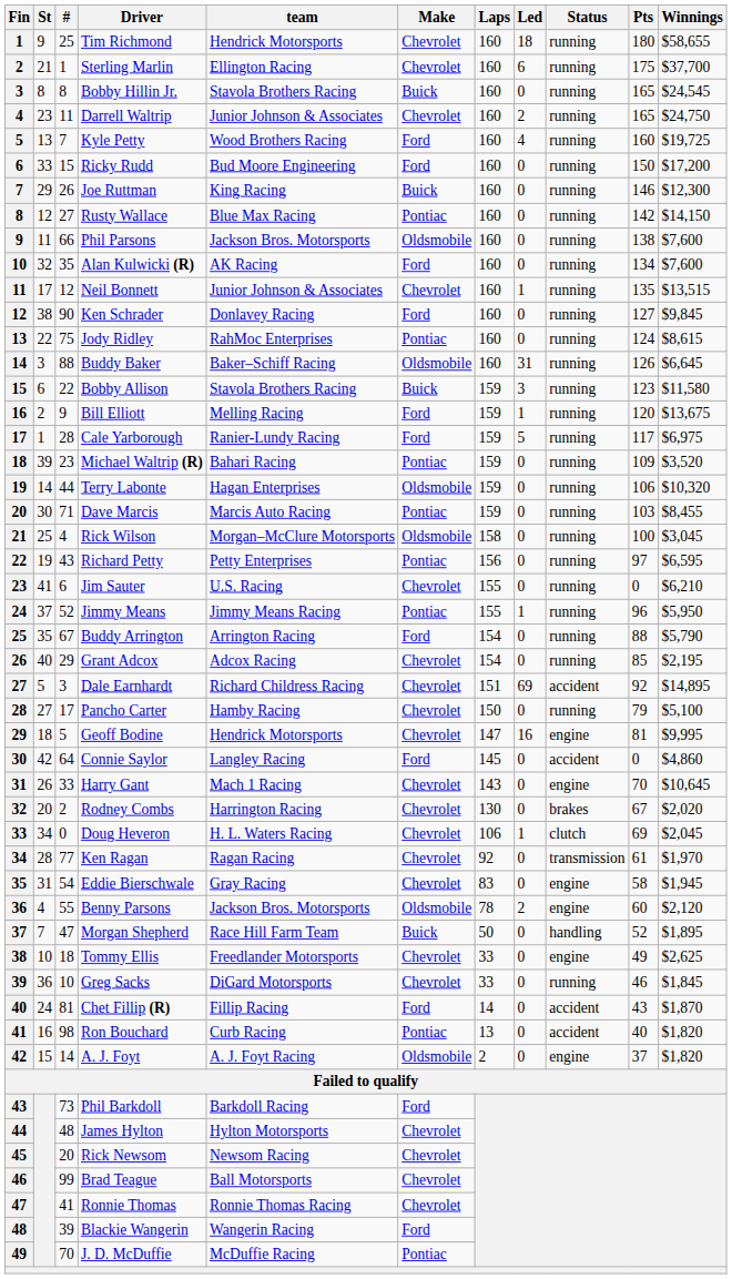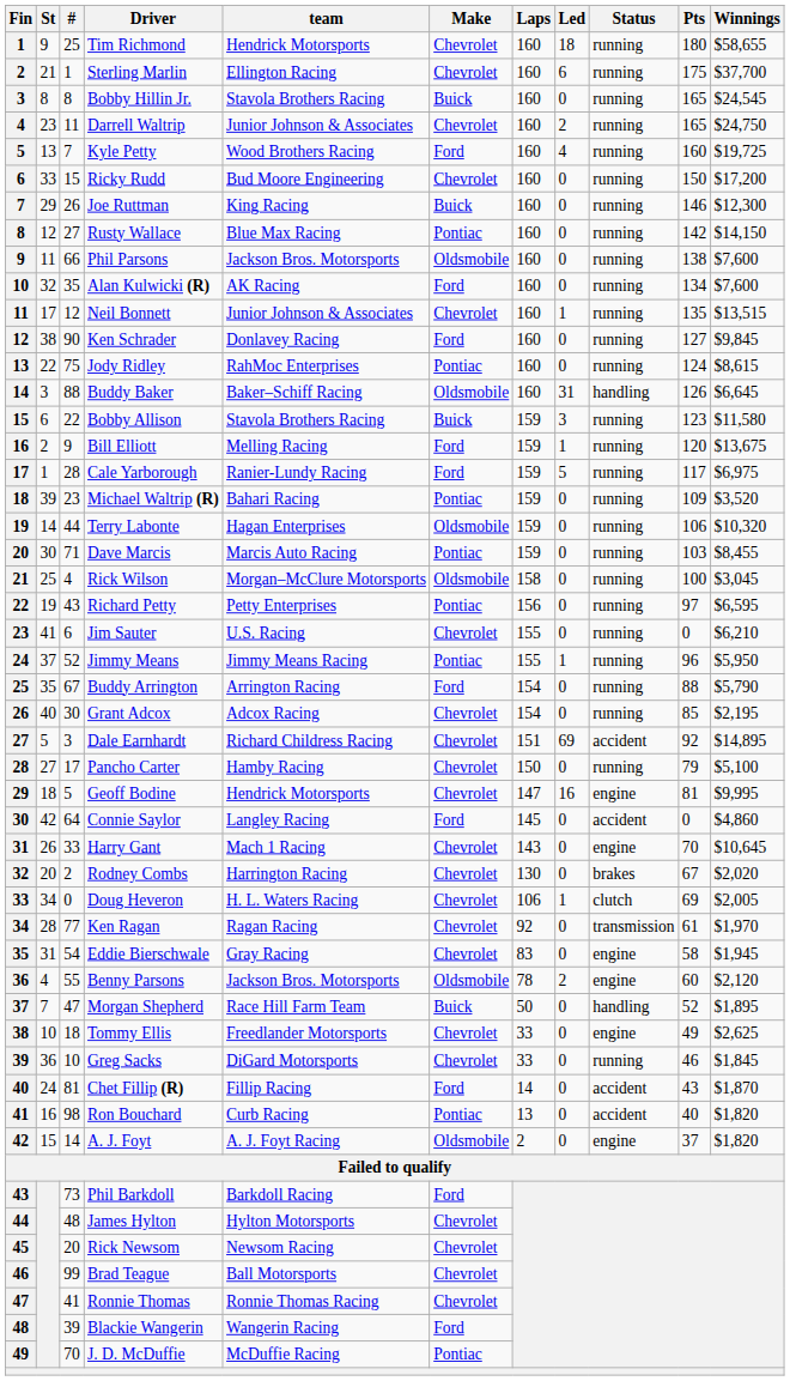 <table class="wikitable" style="font-size:95%">
 <tr>
 <th>Fin</th>
 <th>St</th>
 <th>#</th>
 <th>Driver</th>
 <th>team</th>
 <th>Make</th>
 <th>Laps</th>
 <th>Led</th>
 <th>Status</th>
 <th>Pts</th>
 <th>Winnings</th>
 </tr>
 <tr>
 <th>1</th>
 <td>9</td>
 <td>25</td>
 <td><a href='#'>Tim Richmond</a></td>
 <td><a href='#'>Hendrick Motorsports</a></td>
 <td><a href='#'>Chevrolet</a></td>
 <td>160</td>
 <td>18</td>
 <td>running</td>
 <td>180</td>
 <td>$58,655</td>
 </tr>
 <tr>
 <th>2</th>
 <td>21</td>
 <td>1</td>
 <td><a href='#'>Sterling Marlin</a></td>
 <td><a href='#'>Ellington Racing</a></td>
 <td><a href='#'>Chevrolet</a></td>
 <td>160</td>
 <td>6</td>
 <td>running</td>
 <td>175</td>
 <td>$37,700</td>
 </tr>
 <tr>
 <th>3</th>
 <td>8</td>
 <td>8</td>
 <td><a href='#'>Bobby Hillin Jr.</a></td>
 <td><a href='#'>Stavola Brothers Racing</a></td>
 <td><a href='#'>Buick</a></td>
 <td>160</td>
 <td>0</td>
 <td>running</td>
 <td>165</td>
 <td>$24,545</td>
 </tr>
 <tr>
 <th>4</th>
 <td>23</td>
 <td>11</td>
 <td><a href='#'>Darrell Waltrip</a></td>
 <td><a href='#'>Junior Johnson & Associates</a></td>
 <td><a href='#'>Chevrolet</a></td>
 <td>160</td>
 <td>2</td>
 <td>running</td>
 <td>165</td>
 <td>$24,750</td>
 </tr>
 <tr>
 <th>5</th>
 <td>13</td>
 <td>7</td>
 <td><a href='#'>Kyle Petty</a></td>
 <td><a href='#'>Wood Brothers Racing</a></td>
 <td><a href='#'>Ford</a></td>
 <td>160</td>
 <td>4</td>
 <td>running</td>
 <td>160</td>
 <td>$19,725</td>
 </tr>
 <tr>
 <th>6</th>
 <td>33</td>
 <td>15</td>
 <td><a href='#'>Ricky Rudd</a></td>
 <td><a href='#'>Bud Moore Engineering</a></td>
-<td><a href='#'>Ford</a></td>
+<td><a href='#'>Chevrolet</a></td>
 <td>160</td>
 <td>0</td>
 <td>running</td>
 <td>150</td>
 <td>$17,200</td>
 </tr>
 <tr>
 <th>7</th>
 <td>29</td>
 <td>26</td>
 <td><a href='#'>Joe Ruttman</a></td>
 <td><a href='#'>King Racing</a></td>
 <td><a href='#'>Buick</a></td>
 <td>160</td>
 <td>0</td>
 <td>running</td>
 <td>146</td>
 <td>$12,300</td>
 </tr>
 <tr>
 <th>8</th>
 <td>12</td>
 <td>27</td>
 <td><a href='#'>Rusty Wallace</a></td>
 <td><a href='#'>Blue Max Racing</a></td>
 <td><a href='#'>Pontiac</a></td>
 <td>160</td>
 <td>0</td>
 <td>running</td>
 <td>142</td>
 <td>$14,150</td>
 </tr>
 <tr>
 <th>9</th>
 <td>11</td>
 <td>66</td>
 <td><a href='#'>Phil Parsons</a></td>
 <td><a href='#'>Jackson Bros. Motorsports</a></td>
 <td><a href='#'>Oldsmobile</a></td>
 <td>160</td>
 <td>0</td>
 <td>running</td>
 <td>138</td>
 <td>$7,600</td>
 </tr>
 <tr>
 <th>10</th>
 <td>32</td>
 <td>35</td>
 <td><a href='#'>Alan Kulwicki</a> <strong>(R)</strong></td>
 <td><a href='#'>AK Racing</a></td>
 <td><a href='#'>Ford</a></td>
 <td>160</td>
 <td>0</td>
 <td>running</td>
 <td>134</td>
 <td>$7,600</td>
 </tr>
 <tr>
 <th>11</th>
 <td>17</td>
 <td>12</td>
 <td><a href='#'>Neil Bonnett</a></td>
 <td><a href='#'>Junior Johnson & Associates</a></td>
 <td><a href='#'>Chevrolet</a></td>
 <td>160</td>
 <td>1</td>
 <td>running</td>
 <td>135</td>
 <td>$13,515</td>
 </tr>
 <tr>
 <th>12</th>
 <td>38</td>
 <td>90</td>
 <td><a href='#'>Ken Schrader</a></td>
 <td><a href='#'>Donlavey Racing</a></td>
 <td><a href='#'>Ford</a></td>
 <td>160</td>
 <td>0</td>
 <td>running</td>
 <td>127</td>
 <td>$9,845</td>
 </tr>
 <tr>
 <th>13</th>
 <td>22</td>
 <td>75</td>
 <td><a href='#'>Jody Ridley</a></td>
 <td><a href='#'>RahMoc Enterprises</a></td>
 <td><a href='#'>Pontiac</a></td>
 <td>160</td>
 <td>0</td>
 <td>running</td>
 <td>124</td>
 <td>$8,615</td>
 </tr>
 <tr>
 <th>14</th>
 <td>3</td>
 <td>88</td>
 <td><a href='#'>Buddy Baker</a></td>
 <td><a href='#'>Baker–Schiff Racing</a></td>
 <td><a href='#'>Oldsmobile</a></td>
 <td>160</td>
 <td>31</td>
-<td>running</td>
+<td>handling</td>
 <td>126</td>
 <td>$6,645</td>
 </tr>
 <tr>
 <th>15</th>
 <td>6</td>
 <td>22</td>
 <td><a href='#'>Bobby Allison</a></td>
 <td><a href='#'>Stavola Brothers Racing</a></td>
 <td><a href='#'>Buick</a></td>
 <td>159</td>
 <td>3</td>
 <td>running</td>
 <td>123</td>
 <td>$11,580</td>
 </tr>
 <tr>
 <th>16</th>
 <td>2</td>
 <td>9</td>
 <td><a href='#'>Bill Elliott</a></td>
 <td><a href='#'>Melling Racing</a></td>
 <td><a href='#'>Ford</a></td>
 <td>159</td>
 <td>1</td>
 <td>running</td>
 <td>120</td>
 <td>$13,675</td>
 </tr>
 <tr>
 <th>17</th>
 <td>1</td>
 <td>28</td>
 <td><a href='#'>Cale Yarborough</a></td>
 <td><a href='#'>Ranier-Lundy Racing</a></td>
 <td><a href='#'>Ford</a></td>
 <td>159</td>
 <td>5</td>
 <td>running</td>
 <td>117</td>
 <td>$6,975</td>
 </tr>
 <tr>
 <th>18</th>
 <td>39</td>
 <td>23</td>
 <td><a href='#'>Michael Waltrip</a> <strong>(R)</strong></td>
 <td><a href='#'>Bahari Racing</a></td>
 <td><a href='#'>Pontiac</a></td>
 <td>159</td>
 <td>0</td>
 <td>running</td>
 <td>109</td>
 <td>$3,520</td>
 </tr>
 <tr>
 <th>19</th>
 <td>14</td>
 <td>44</td>
 <td><a href='#'>Terry Labonte</a></td>
 <td><a href='#'>Hagan Enterprises</a></td>
 <td><a href='#'>Oldsmobile</a></td>
 <td>159</td>
 <td>0</td>
 <td>running</td>
 <td>106</td>
 <td>$10,320</td>
 </tr>
 <tr>
 <th>20</th>
 <td>30</td>
 <td>71</td>
 <td><a href='#'>Dave Marcis</a></td>
 <td><a href='#'>Marcis Auto Racing</a></td>
 <td><a href='#'>Pontiac</a></td>
 <td>159</td>
 <td>0</td>
 <td>running</td>
 <td>103</td>
 <td>$8,455</td>
 </tr>
 <tr>
 <th>21</th>
 <td>25</td>
 <td>4</td>
 <td><a href='#'>Rick Wilson</a></td>
 <td><a href='#'>Morgan–McClure Motorsports</a></td>
 <td><a href='#'>Oldsmobile</a></td>
 <td>158</td>
 <td>0</td>
 <td>running</td>
 <td>100</td>
 <td>$3,045</td>
 </tr>
 <tr>
 <th>22</th>
 <td>19</td>
 <td>43</td>
 <td><a href='#'>Richard Petty</a></td>
 <td><a href='#'>Petty Enterprises</a></td>
 <td><a href='#'>Pontiac</a></td>
 <td>156</td>
 <td>0</td>
 <td>running</td>
 <td>97</td>
 <td>$6,595</td>
 </tr>
 <tr>
 <th>23</th>
 <td>41</td>
 <td>6</td>
 <td><a href='#'>Jim Sauter</a></td>
 <td><a href='#'>U.S. Racing</a></td>
 <td><a href='#'>Chevrolet</a></td>
 <td>155</td>
 <td>0</td>
 <td>running</td>
 <td>0</td>
 <td>$6,210</td>
 </tr>
 <tr>
 <th>24</th>
 <td>37</td>
 <td>52</td>
 <td><a href='#'>Jimmy Means</a></td>
 <td><a href='#'>Jimmy Means Racing</a></td>
 <td><a href='#'>Pontiac</a></td>
 <td>155</td>
 <td>1</td>
 <td>running</td>
 <td>96</td>
 <td>$5,950</td>
 </tr>
 <tr>
 <th>25</th>
 <td>35</td>
 <td>67</td>
 <td><a href='#'>Buddy Arrington</a></td>
 <td><a href='#'>Arrington Racing</a></td>
 <td><a href='#'>Ford</a></td>
 <td>154</td>
 <td>0</td>
 <td>running</td>
 <td>88</td>
 <td>$5,790</td>
 </tr>
 <tr>
 <th>26</th>
 <td>40</td>
-<td>29</td>
+<td>30</td>
 <td><a href='#'>Grant Adcox</a></td>
 <td><a href='#'>Adcox Racing</a></td>
 <td><a href='#'>Chevrolet</a></td>
 <td>154</td>
 <td>0</td>
 <td>running</td>
 <td>85</td>
 <td>$2,195</td>
 </tr>
 <tr>
 <th>27</th>
 <td>5</td>
 <td>3</td>
 <td><a href='#'>Dale Earnhardt</a></td>
 <td><a href='#'>Richard Childress Racing</a></td>
 <td><a href='#'>Chevrolet</a></td>
 <td>151</td>
 <td>69</td>
 <td>accident</td>
 <td>92</td>
 <td>$14,895</td>
 </tr>
 <tr>
 <th>28</th>
 <td>27</td>
 <td>17</td>
 <td><a href='#'>Pancho Carter</a></td>
 <td><a href='#'>Hamby Racing</a></td>
 <td><a href='#'>Chevrolet</a></td>
 <td>150</td>
 <td>0</td>
 <td>running</td>
 <td>79</td>
 <td>$5,100</td>
 </tr>
 <tr>
 <th>29</th>
 <td>18</td>
 <td>5</td>
 <td><a href='#'>Geoff Bodine</a></td>
 <td><a href='#'>Hendrick Motorsports</a></td>
 <td><a href='#'>Chevrolet</a></td>
 <td>147</td>
 <td>16</td>
 <td>engine</td>
 <td>81</td>
 <td>$9,995</td>
 </tr>
 <tr>
 <th>30</th>
 <td>42</td>
 <td>64</td>
 <td><a href='#'>Connie Saylor</a></td>
 <td><a href='#'>Langley Racing</a></td>
 <td><a href='#'>Ford</a></td>
 <td>145</td>
 <td>0</td>
 <td>accident</td>
 <td>0</td>
 <td>$4,860</td>
 </tr>
 <tr>
 <th>31</th>
 <td>26</td>
 <td>33</td>
 <td><a href='#'>Harry Gant</a></td>
 <td><a href='#'>Mach 1 Racing</a></td>
 <td><a href='#'>Chevrolet</a></td>
 <td>143</td>
 <td>0</td>
 <td>engine</td>
 <td>70</td>
 <td>$10,645</td>
 </tr>
 <tr>
 <th>32</th>
 <td>20</td>
 <td>2</td>
 <td><a href='#'>Rodney Combs</a></td>
 <td><a href='#'>Harrington Racing</a></td>
 <td><a href='#'>Chevrolet</a></td>
 <td>130</td>
 <td>0</td>
 <td>brakes</td>
 <td>67</td>
 <td>$2,020</td>
 </tr>
 <tr>
 <th>33</th>
 <td>34</td>
 <td>0</td>
 <td><a href='#'>Doug Heveron</a></td>
 <td><a href='#'>H. L. Waters Racing</a></td>
 <td><a href='#'>Chevrolet</a></td>
 <td>106</td>
 <td>1</td>
 <td>clutch</td>
 <td>69</td>
-<td>$2,045</td>
+<td>$2,005</td>
 </tr>
 <tr>
 <th>34</th>
 <td>28</td>
 <td>77</td>
 <td><a href='#'>Ken Ragan</a></td>
 <td><a href='#'>Ragan Racing</a></td>
 <td><a href='#'>Chevrolet</a></td>
 <td>92</td>
 <td>0</td>
 <td>transmission</td>
 <td>61</td>
 <td>$1,970</td>
 </tr>
 <tr>
 <th>35</th>
 <td>31</td>
 <td>54</td>
 <td><a href='#'>Eddie Bierschwale</a></td>
 <td><a href='#'>Gray Racing</a></td>
 <td><a href='#'>Chevrolet</a></td>
 <td>83</td>
 <td>0</td>
 <td>engine</td>
 <td>58</td>
 <td>$1,945</td>
 </tr>
 <tr>
 <th>36</th>
 <td>4</td>
 <td>55</td>
 <td><a href='#'>Benny Parsons</a></td>
 <td><a href='#'>Jackson Bros. Motorsports</a></td>
 <td><a href='#'>Oldsmobile</a></td>
 <td>78</td>
 <td>2</td>
 <td>engine</td>
 <td>60</td>
 <td>$2,120</td>
 </tr>
 <tr>
 <th>37</th>
 <td>7</td>
 <td>47</td>
 <td><a href='#'>Morgan Shepherd</a></td>
 <td><a href='#'>Race Hill Farm Team</a></td>
 <td><a href='#'>Buick</a></td>
 <td>50</td>
 <td>0</td>
 <td>handling</td>
 <td>52</td>
 <td>$1,895</td>
 </tr>
 <tr>
 <th>38</th>
 <td>10</td>
 <td>18</td>
 <td><a href='#'>Tommy Ellis</a></td>
 <td><a href='#'>Freedlander Motorsports</a></td>
 <td><a href='#'>Chevrolet</a></td>
 <td>33</td>
 <td>0</td>
 <td>engine</td>
 <td>49</td>
 <td>$2,625</td>
 </tr>
 <tr>
 <th>39</th>
 <td>36</td>
 <td>10</td>
 <td><a href='#'>Greg Sacks</a></td>
 <td><a href='#'>DiGard Motorsports</a></td>
 <td><a href='#'>Chevrolet</a></td>
 <td>33</td>
 <td>0</td>
 <td>running</td>
 <td>46</td>
 <td>$1,845</td>
 </tr>
 <tr>
 <th>40</th>
 <td>24</td>
 <td>81</td>
 <td><a href='#'>Chet Fillip</a> <strong>(R)</strong></td>
 <td><a href='#'>Fillip Racing</a></td>
 <td><a href='#'>Ford</a></td>
 <td>14</td>
 <td>0</td>
 <td>accident</td>
 <td>43</td>
 <td>$1,870</td>
 </tr>
 <tr>
 <th>41</th>
 <td>16</td>
 <td>98</td>
 <td><a href='#'>Ron Bouchard</a></td>
 <td><a href='#'>Curb Racing</a></td>
 <td><a href='#'>Pontiac</a></td>
 <td>13</td>
 <td>0</td>
 <td>accident</td>
 <td>40</td>
 <td>$1,820</td>
 </tr>
 <tr>
 <th>42</th>
 <td>15</td>
 <td>14</td>
 <td><a href='#'>A. J. Foyt</a></td>
 <td><a href='#'>A. J. Foyt Racing</a></td>
 <td><a href='#'>Oldsmobile</a></td>
 <td>2</td>
 <td>0</td>
 <td>engine</td>
 <td>37</td>
 <td>$1,820</td>
 </tr>
 <tr>
 <th colspan="11">Failed to qualify</th>
 </tr>
 <tr>
 <th>43</th>
 <th rowspan="7"></th>
 <td>73</td>
 <td><a href='#'>Phil Barkdoll</a></td>
 <td><a href='#'>Barkdoll Racing</a></td>
 <td><a href='#'>Ford</a></td>
 <th colspan="5" rowspan="7"></th>
 </tr>
 <tr>
 <th>44</th>
 <td>48</td>
 <td><a href='#'>James Hylton</a></td>
 <td><a href='#'>Hylton Motorsports</a></td>
 <td><a href='#'>Chevrolet</a></td>
 </tr>
 <tr>
 <th>45</th>
 <td>20</td>
 <td><a href='#'>Rick Newsom</a></td>
 <td><a href='#'>Newsom Racing</a></td>
 <td><a href='#'>Chevrolet</a></td>
 </tr>
 <tr>
 <th>46</th>
 <td>99</td>
 <td><a href='#'>Brad Teague</a></td>
 <td><a href='#'>Ball Motorsports</a></td>
 <td><a href='#'>Chevrolet</a></td>
 </tr>
 <tr>
 <th>47</th>
 <td>41</td>
 <td><a href='#'>Ronnie Thomas</a></td>
 <td><a href='#'>Ronnie Thomas Racing</a></td>
 <td><a href='#'>Chevrolet</a></td>
 </tr>
 <tr>
 <th>48</th>
 <td>39</td>
 <td><a href='#'>Blackie Wangerin</a></td>
 <td><a href='#'>Wangerin Racing</a></td>
 <td><a href='#'>Ford</a></td>
 </tr>
 <tr>
 <th>49</th>
 <td>70</td>
 <td><a href='#'>J. D. McDuffie</a></td>
 <td><a href='#'>McDuffie Racing</a></td>
 <td><a href='#'>Pontiac</a></td>
 </tr>
 <tr>
 <th colspan="11"></th>
 </tr>
 </table>
